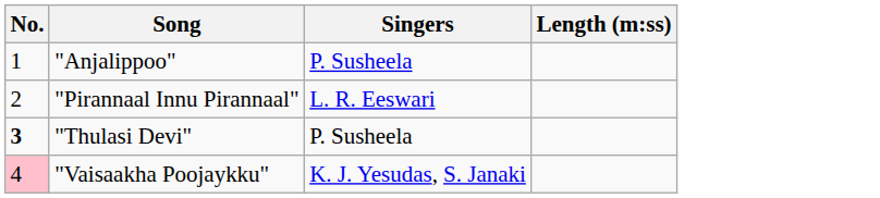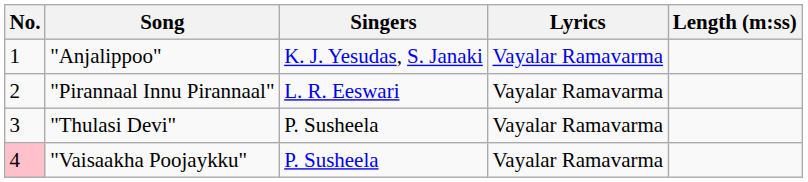 <table class="wikitable" style="font-size:95%;">
 <tr>
 <th>No.</th>
 <th>Song</th>
 <th>Singers</th>
+<th>Lyrics</th>
 <th>Length (m:ss)</th>
 </tr>
 <tr>
 <td>1</td>
 <td>"Anjalippoo"</td>
-<td><a href='#'>P. Susheela</a></td>
+<td><a href='#'>K. J. Yesudas</a>, <a href='#'>S. Janaki</a></td>
+<td><a href='#'>Vayalar Ramavarma</a></td>
 <td></td>
 </tr>
 <tr>
 <td>2</td>
 <td>"Pirannaal Innu Pirannaal"</td>
 <td><a href='#'>L. R. Eeswari</a></td>
+<td>Vayalar Ramavarma</td>
 <td></td>
 </tr>
 <tr>
-<td><strong>3</strong></td>
+<td>3</td>
 <td>"Thulasi Devi"</td>
 <td>P. Susheela</td>
+<td>Vayalar Ramavarma</td>
 <td></td>
 </tr>
 <tr>
 <td style="background: pink;">4</td>
 <td>"Vaisaakha Poojaykku"</td>
-<td><a href='#'>K. J. Yesudas</a>, <a href='#'>S. Janaki</a></td>
+<td><a href='#'>P. Susheela</a></td>
+<td>Vayalar Ramavarma</td>
 <td></td>
 </tr>
 </table>
